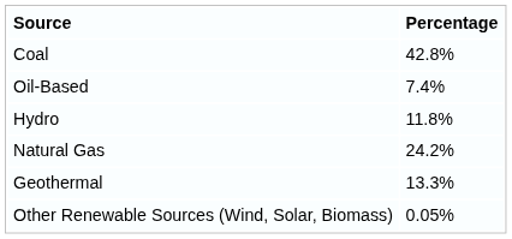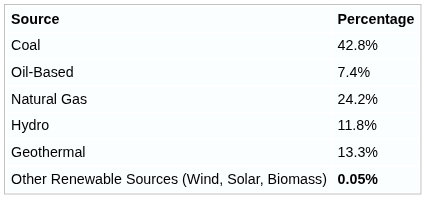 <table cellpadding="5" style="border:1px solid #BBB">
 <tr bgcolor="#fafeff">
 <td><strong>Source</strong></td>
 <td><strong>Percentage</strong></td>
 </tr>
 <tr bgcolor="#fafeff">
 <td>Coal</td>
 <td>42.8%</td>
 </tr>
 <tr bgcolor="#fafeff">
 <td>Oil-Based</td>
 <td>7.4%</td>
 </tr>
 <tr bgcolor="#fafeff">
+<td>Natural Gas</td>
+<td>24.2%</td>
+</tr>
+<tr bgcolor="#fafeff">
 <td>Hydro</td>
 <td>11.8%</td>
-</tr>
-<tr bgcolor="#fafeff">
-<td>Natural Gas</td>
-<td>24.2%</td>
 </tr>
 <tr bgcolor="#fafeff">
 <td>Geothermal</td>
 <td>13.3%</td>
 </tr>
 <tr bgcolor="#fafeff">
 <td>Other Renewable Sources (Wind, Solar, Biomass)</td>
-<td>0.05%</td>
+<td><strong>0.05%</strong></td>
 </tr>
 </table>
